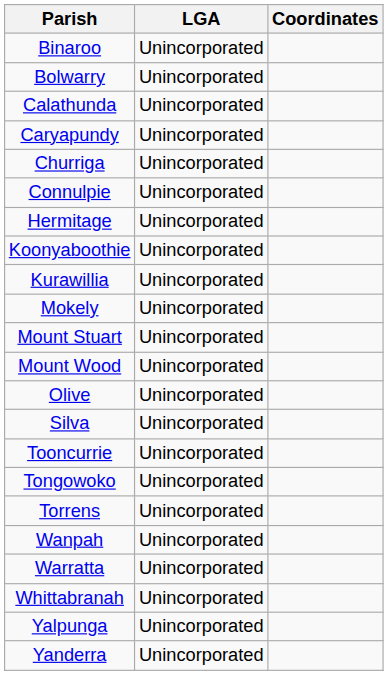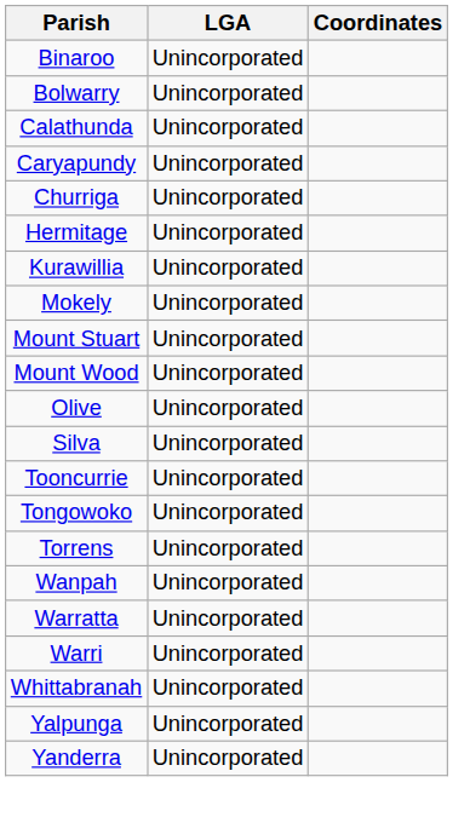 <table class="wikitable" style="text-align:center">
 <tr>
 <th>Parish</th>
 <th>LGA</th>
 <th>Coordinates</th>
 </tr>
 <tr>
 <td><a href='#'>Binaroo</a></td>
 <td>Unincorporated</td>
 <td></td>
 </tr>
 <tr>
 <td><a href='#'>Bolwarry</a></td>
 <td>Unincorporated</td>
 <td></td>
 </tr>
 <tr>
 <td><a href='#'>Calathunda</a></td>
 <td>Unincorporated</td>
 <td></td>
 </tr>
 <tr>
 <td><a href='#'>Caryapundy</a></td>
 <td>Unincorporated</td>
 <td></td>
 </tr>
 <tr>
 <td><a href='#'>Churriga</a></td>
 <td>Unincorporated</td>
 <td></td>
 </tr>
 <tr>
-<td><a href='#'>Connulpie</a></td>
-<td>Unincorporated</td>
-<td><br></td>
-</tr>
-<tr>
 <td><a href='#'>Hermitage</a></td>
-<td>Unincorporated</td>
-<td></td>
-</tr>
-<tr>
-<td><a href='#'>Koonyaboothie</a></td>
 <td>Unincorporated</td>
 <td></td>
 </tr>
 <tr>
 <td><a href='#'>Kurawillia</a></td>
 <td>Unincorporated</td>
 <td></td>
 </tr>
 <tr>
 <td><a href='#'>Mokely</a></td>
 <td>Unincorporated</td>
 <td></td>
 </tr>
 <tr>
 <td><a href='#'>Mount Stuart</a></td>
 <td>Unincorporated</td>
 <td></td>
 </tr>
 <tr>
 <td><a href='#'>Mount Wood</a></td>
 <td>Unincorporated</td>
 <td></td>
 </tr>
 <tr>
 <td><a href='#'>Olive</a></td>
 <td>Unincorporated</td>
 <td></td>
 </tr>
 <tr>
 <td><a href='#'>Silva</a></td>
 <td>Unincorporated</td>
 <td></td>
 </tr>
 <tr>
 <td><a href='#'>Tooncurrie</a></td>
 <td>Unincorporated</td>
 <td></td>
 </tr>
 <tr>
 <td><a href='#'>Tongowoko</a></td>
 <td>Unincorporated</td>
 <td></td>
 </tr>
 <tr>
 <td><a href='#'>Torrens</a></td>
 <td>Unincorporated</td>
 <td></td>
 </tr>
 <tr>
 <td><a href='#'>Wanpah</a></td>
 <td>Unincorporated</td>
 <td></td>
 </tr>
 <tr>
 <td><a href='#'>Warratta</a></td>
 <td>Unincorporated</td>
 <td></td>
 </tr>
 <tr>
+<td><a href='#'>Warri</a></td>
+<td>Unincorporated</td>
+<td></td>
+</tr>
+<tr>
 <td><a href='#'>Whittabranah</a></td>
 <td>Unincorporated</td>
 <td></td>
 </tr>
 <tr>
 <td><a href='#'>Yalpunga</a></td>
 <td>Unincorporated</td>
 <td></td>
 </tr>
 <tr>
 <td><a href='#'>Yanderra</a></td>
 <td>Unincorporated</td>
 <td></td>
 </tr>
 </table>
